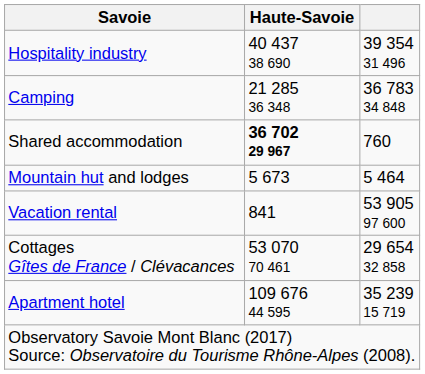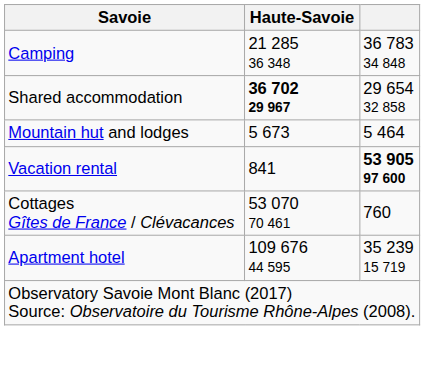 <table class="wikitable">
 <tr>
 <th>Savoie</th>
 <th>Haute-Savoie</th>
 <th></th>
-</tr>
-<tr>
-<td><a href='#'>Hospitality industry</a></td>
-<td>40 437<br><small>38 690</small></td>
-<td>39 354<br><small>31 496</small></td>
 </tr>
 <tr>
 <td><a href='#'>Camping</a></td>
 <td>21 285<br><small>36 348</small></td>
 <td>36 783<br><small>34 848</small></td>
 </tr>
 <tr>
 <td>Shared accommodation</td>
 <td><strong>36 702<br><small>29 967</small></strong></td>
-<td>760</td>
+<td>29 654<br><small>32 858</small></td>
 </tr>
 <tr>
 <td><a href='#'>Mountain hut</a> and lodges</td>
 <td>5 673</td>
 <td>5 464</td>
 </tr>
 <tr>
 <td><a href='#'>Vacation rental</a></td>
 <td>841</td>
-<td>53 905<br><small>97 600</small></td>
+<td><strong>53 905<br><small>97 600</small></strong></td>
 </tr>
 <tr>
 <td>Cottages<br><em><a href='#'>Gîtes de France</a></em> / <em>Clévacances</em></td>
 <td>53 070<br><small>70 461</small></td>
-<td>29 654<br><small>32 858</small></td>
+<td>760</td>
 </tr>
 <tr>
 <td><a href='#'>Apartment hotel</a></td>
 <td>109 676<br><small>44 595</small></td>
 <td>35 239<br><small>15 719</small></td>
 </tr>
 <tr>
 <td colspan="3">Observatory Savoie Mont Blanc (2017)<br>Source: <em>Observatoire du Tourisme Rhône-Alpes</em> (2008).</td>
 </tr>
 </table>
